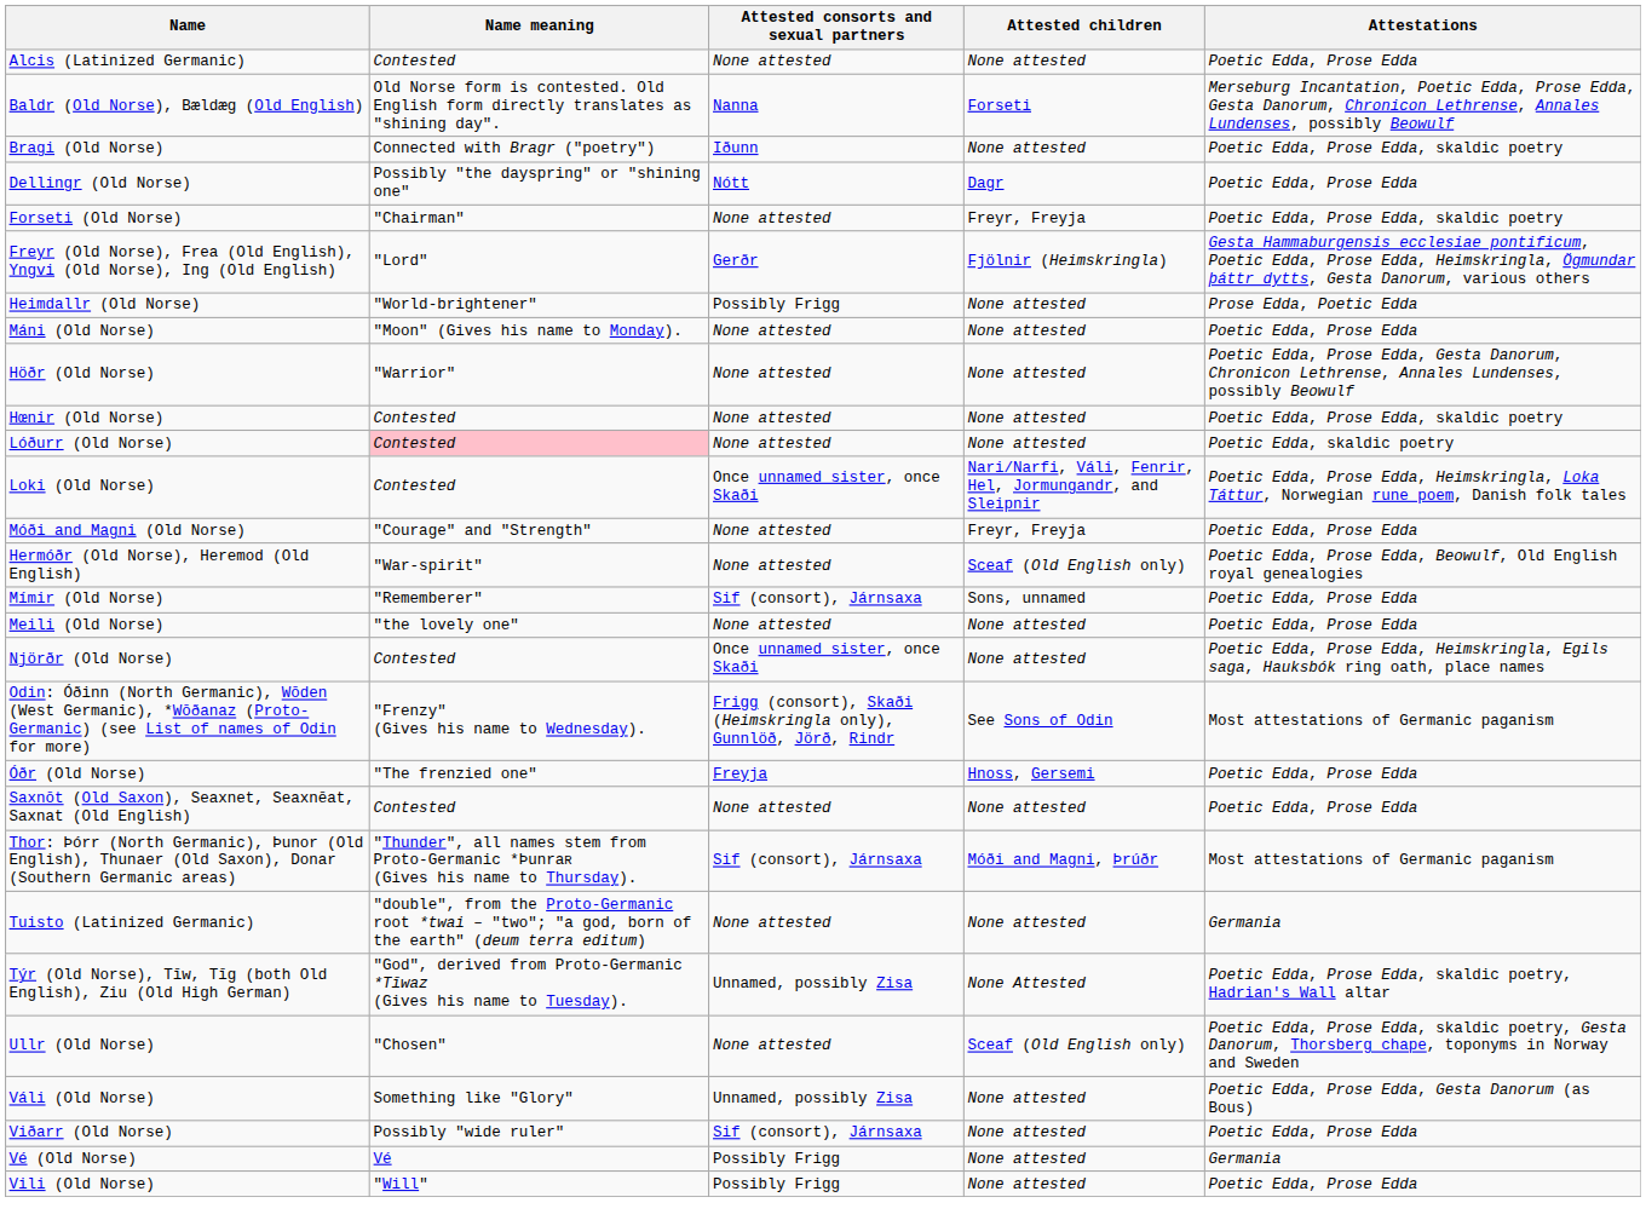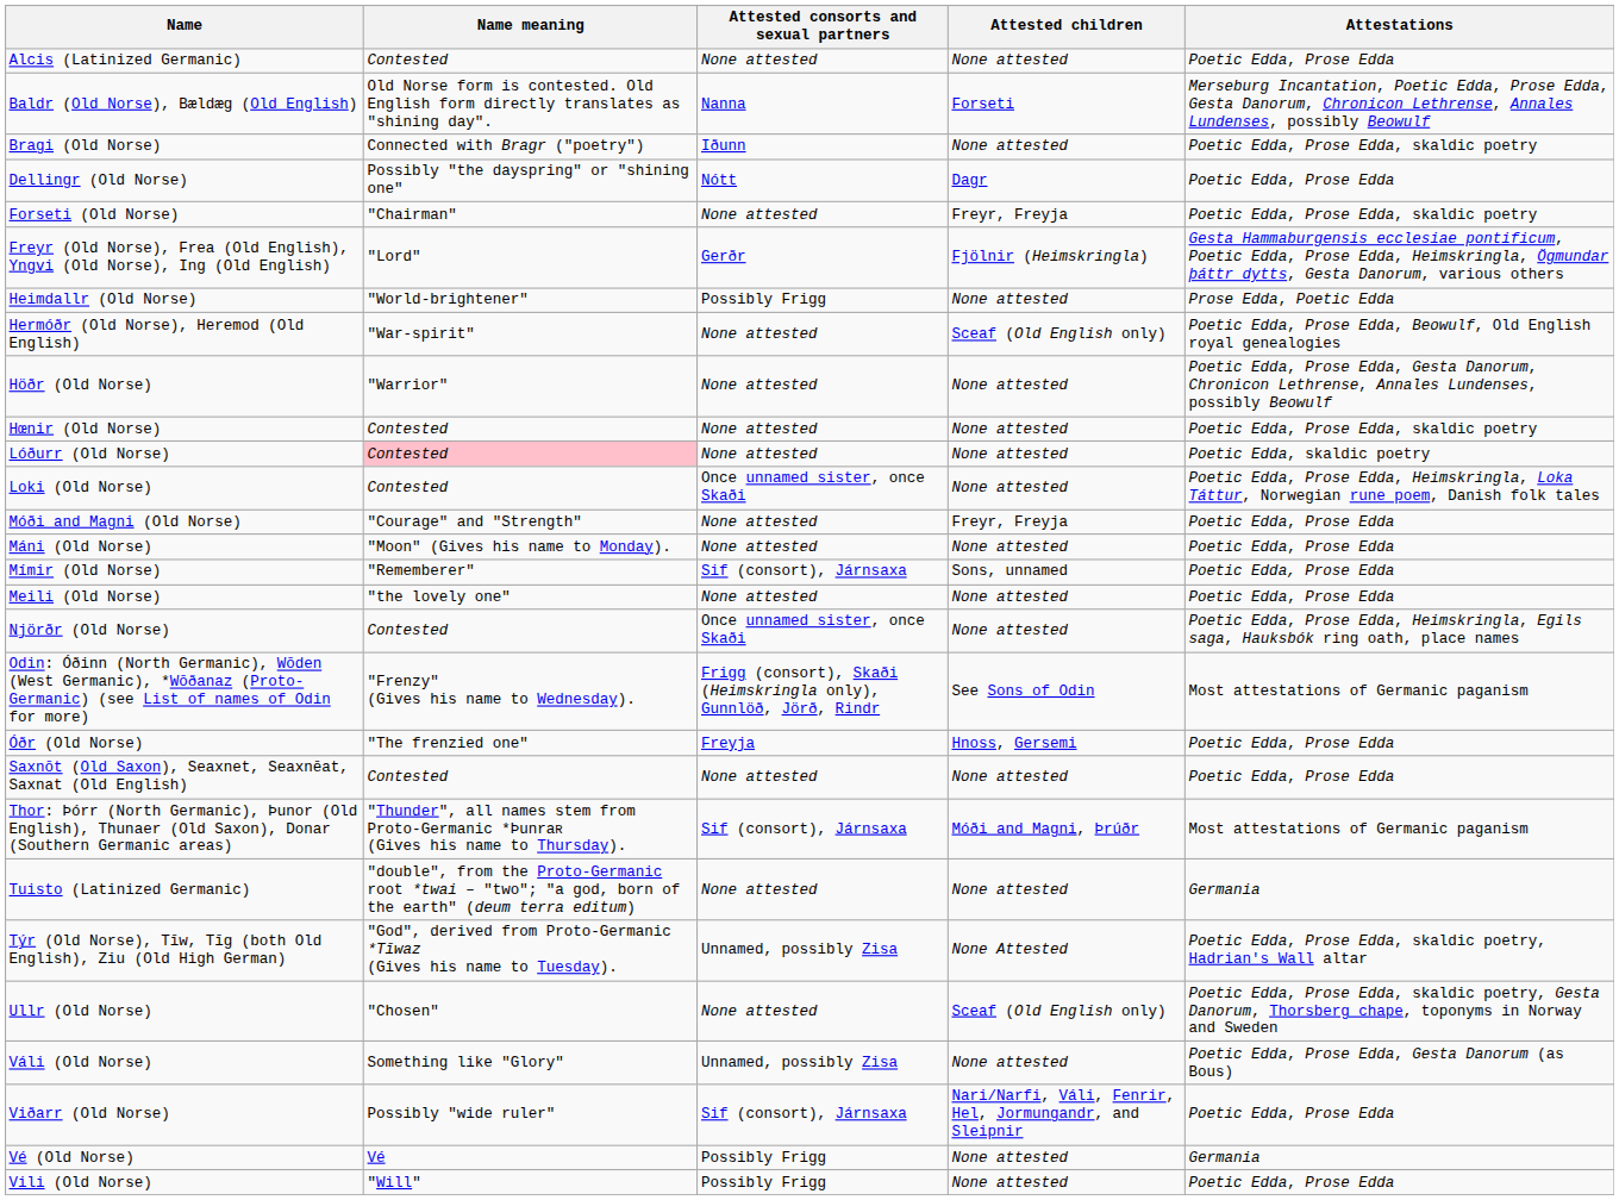 <table class="wikitable sortable" style="font-size: 90%; width: 100%">
 <tr>
 <th>Name</th>
 <th>Name meaning</th>
 <th>Attested consorts and sexual partners</th>
 <th>Attested children</th>
 <th>Attestations</th>
 </tr>
 <tr>
 <td><a href='#'>Alcis</a> (Latinized Germanic)</td>
 <td><em>Contested</em></td>
 <td><em>None attested</em></td>
 <td><em>None attested</em></td>
 <td><em>Poetic Edda</em>, <em>Prose Edda</em></td>
 </tr>
 <tr>
 <td><a href='#'>Baldr</a> (<a href='#'>Old Norse</a>), Bældæg (<a href='#'>Old English</a>)</td>
 <td>Old Norse form is contested. Old English form directly translates as "shining day".</td>
 <td><a href='#'>Nanna</a></td>
 <td><a href='#'>Forseti</a></td>
 <td><em>Merseburg Incantation</em>, <em>Poetic Edda</em>, <em>Prose Edda</em>, <em>Gesta Danorum</em>, <em><a href='#'>Chronicon Lethrense</a></em>, <em><a href='#'>Annales Lundenses</a></em>, possibly <em><a href='#'>Beowulf</a></em></td>
 </tr>
 <tr>
 <td><a href='#'>Bragi</a> (Old Norse)</td>
 <td>Connected with <em>Bragr</em> ("poetry")</td>
 <td><a href='#'>Iðunn</a></td>
 <td><em>None attested</em></td>
 <td><em>Poetic Edda</em>, <em>Prose Edda</em>, skaldic poetry</td>
 </tr>
 <tr>
 <td><a href='#'>Dellingr</a> (Old Norse)</td>
 <td>Possibly "the dayspring" or "shining one"</td>
 <td><a href='#'>Nótt</a></td>
 <td><a href='#'>Dagr</a></td>
 <td><em>Poetic Edda</em>, <em>Prose Edda</em></td>
 </tr>
 <tr>
 <td><a href='#'>Forseti</a> (Old Norse)</td>
 <td>"Chairman"</td>
 <td><em>None attested</em></td>
 <td>Freyr, Freyja</td>
 <td><em>Poetic Edda</em>, <em>Prose Edda</em>, skaldic poetry</td>
 </tr>
 <tr>
 <td><a href='#'>Freyr</a> (Old Norse), Frea (Old English), <a href='#'>Yngvi</a> (Old Norse), Ing (Old English)</td>
 <td>"Lord"</td>
 <td><a href='#'>Gerðr</a></td>
 <td><a href='#'>Fjölnir</a> (<em>Heimskringla</em>)</td>
 <td><em><a href='#'>Gesta Hammaburgensis ecclesiae pontificum</a></em>, <em>Poetic Edda</em>, <em>Prose Edda</em>, <em>Heimskringla</em>, <em><a href='#'>Ögmundar þáttr dytts</a></em>, <em>Gesta Danorum</em>, various others</td>
 </tr>
 <tr>
 <td><a href='#'>Heimdallr</a> (Old Norse)</td>
 <td>"World-brightener"</td>
 <td>Possibly Frigg</td>
 <td><em>None attested</em></td>
 <td><em>Prose Edda</em>, <em>Poetic Edda</em></td>
 </tr>
 <tr>
-<td><a href='#'>Máni</a> (Old Norse)</td>
-<td>"Moon"  (Gives his name to <a href='#'>Monday</a>).</td>
+<td><a href='#'>Hermóðr</a> (Old Norse), Heremod (Old English)</td>
+<td>"War-spirit"</td>
 <td><em>None attested</em></td>
-<td><em>None attested</em></td>
-<td><em>Poetic Edda</em>, <em>Prose Edda</em></td>
+<td><a href='#'>Sceaf</a> (<em>Old English</em> only)</td>
+<td><em>Poetic Edda</em>, <em>Prose Edda</em>, <em>Beowulf</em>, Old English royal genealogies</td>
 </tr>
 <tr>
 <td><a href='#'>Höðr</a> (Old Norse)</td>
 <td>"Warrior"</td>
 <td><em>None attested</em></td>
 <td><em>None attested</em></td>
 <td><em>Poetic Edda</em>, <em>Prose Edda</em>, <em>Gesta Danorum</em>, <em>Chronicon Lethrense</em>, <em>Annales Lundenses</em>, possibly <em>Beowulf</em></td>
 </tr>
 <tr>
 <td><a href='#'>Hœnir</a> (Old Norse)</td>
 <td><em>Contested</em></td>
 <td><em>None attested</em></td>
 <td><em>None attested</em></td>
 <td><em>Poetic Edda</em>, <em>Prose Edda</em>, skaldic poetry</td>
 </tr>
 <tr>
 <td><a href='#'>Lóðurr</a> (Old Norse)</td>
 <td style="background: pink;"><em>Contested</em></td>
 <td><em>None attested</em></td>
 <td><em>None attested</em></td>
 <td><em>Poetic Edda</em>, skaldic poetry</td>
 </tr>
 <tr>
 <td><a href='#'>Loki</a> (Old Norse)</td>
 <td><em>Contested</em></td>
 <td>Once <a href='#'>unnamed sister</a>, once <a href='#'>Skaði</a></td>
-<td><a href='#'>Nari/Narfi</a>, <a href='#'>Váli</a>, <a href='#'>Fenrir</a>, <a href='#'>Hel</a>, <a href='#'>Jormungandr</a>, and <a href='#'>Sleipnir</a></td>
+<td><em>None attested</em></td>
 <td><em>Poetic Edda</em>, <em>Prose Edda</em>, <em>Heimskringla</em>, <em><a href='#'>Loka Táttur</a></em>, Norwegian <a href='#'>rune poem</a>, Danish folk tales</td>
 </tr>
 <tr>
 <td><a href='#'>Móði and Magni</a> (Old Norse)</td>
 <td>"Courage" and "Strength"</td>
 <td><em>None attested</em></td>
 <td>Freyr, Freyja</td>
 <td><em>Poetic Edda</em>, <em>Prose Edda</em></td>
 </tr>
 <tr>
-<td><a href='#'>Hermóðr</a> (Old Norse), Heremod (Old English)</td>
-<td>"War-spirit"</td>
+<td><a href='#'>Máni</a> (Old Norse)</td>
+<td>"Moon"  (Gives his name to <a href='#'>Monday</a>).</td>
 <td><em>None attested</em></td>
-<td><a href='#'>Sceaf</a> (<em>Old English</em> only)</td>
-<td><em>Poetic Edda</em>, <em>Prose Edda</em>, <em>Beowulf</em>, Old English royal genealogies</td>
+<td><em>None attested</em></td>
+<td><em>Poetic Edda</em>, <em>Prose Edda</em></td>
 </tr>
 <tr>
 <td><a href='#'>Mímir</a> (Old Norse)</td>
 <td>"Rememberer"</td>
 <td><a href='#'>Sif</a> (consort), <a href='#'>Járnsaxa</a></td>
 <td>Sons, unnamed</td>
 <td><em>Poetic Edda, Prose Edda</em></td>
 </tr>
 <tr>
 <td><a href='#'>Meili</a> (Old Norse)</td>
 <td>"the lovely one"</td>
 <td><em>None attested</em></td>
 <td><em>None attested</em></td>
 <td><em>Poetic Edda</em>, <em>Prose Edda</em></td>
 </tr>
 <tr>
 <td><a href='#'>Njörðr</a> (Old Norse)</td>
 <td><em>Contested</em></td>
 <td>Once <a href='#'>unnamed sister</a>, once <a href='#'>Skaði</a></td>
 <td><em>None attested</em></td>
 <td><em>Poetic Edda</em>, <em>Prose Edda</em>, <em>Heimskringla</em>, <em>Egils saga</em>, <em>Hauksbók</em> ring oath, place names</td>
 </tr>
 <tr>
 <td><a href='#'>Odin</a>: Óðinn (North Germanic), <a href='#'>Wōden</a> (West Germanic), *<a href='#'>Wōðanaz</a> (<a href='#'>Proto-Germanic</a>) (see <a href='#'>List of names of Odin</a> for more)</td>
 <td>"Frenzy"<br>(Gives his name to <a href='#'>Wednesday</a>).</td>
 <td><a href='#'>Frigg</a> (consort), <a href='#'>Skaði</a> (<em>Heimskringla</em> only), <a href='#'>Gunnlöð</a>, <a href='#'>Jörð</a>, <a href='#'>Rindr</a></td>
 <td>See <a href='#'>Sons of Odin</a></td>
 <td>Most attestations of Germanic paganism</td>
 </tr>
 <tr>
 <td><a href='#'>Óðr</a> (Old Norse)</td>
 <td>"The frenzied one"</td>
 <td><a href='#'>Freyja</a></td>
 <td><a href='#'>Hnoss</a>, <a href='#'>Gersemi</a></td>
 <td><em>Poetic Edda</em>, <em>Prose Edda</em></td>
 </tr>
 <tr>
 <td><a href='#'>Saxnōt</a> (<a href='#'>Old Saxon</a>), Seaxnet, Seaxnēat, Saxnat (Old English)</td>
 <td><em>Contested</em></td>
 <td><em>None attested</em></td>
 <td><em>None attested</em></td>
 <td><em>Poetic Edda</em>, <em>Prose Edda</em></td>
 </tr>
 <tr>
 <td><a href='#'>Thor</a>: Þórr (North Germanic), Þunor (Old English), Thunaer (Old Saxon), Donar (Southern Germanic areas)</td>
 <td>"<a href='#'>Thunder</a>", all names stem from Proto-Germanic *Þunra<small>R</small><br>(Gives his name to <a href='#'>Thursday</a>).</td>
 <td><a href='#'>Sif</a> (consort), <a href='#'>Járnsaxa</a></td>
 <td><a href='#'>Móði and Magni</a>, <a href='#'>Þrúðr</a></td>
 <td>Most attestations of Germanic paganism</td>
 </tr>
 <tr>
 <td><a href='#'>Tuisto</a> (Latinized Germanic)</td>
 <td>"double", from the <a href='#'>Proto-Germanic</a> root <em>*twai</em> – "two"; "a god, born of the earth" (<em>deum terra editum</em>)</td>
 <td><em>None attested</em></td>
 <td><em>None attested</em></td>
 <td><em>Germania</em></td>
 </tr>
 <tr>
 <td><a href='#'>Týr</a> (Old Norse), Tīw, Tīg (both Old English), Ziu (Old High German)</td>
 <td>"God", derived from Proto-Germanic <em>*Tīwaz</em><br>(Gives his name to <a href='#'>Tuesday</a>).</td>
 <td>Unnamed, possibly <a href='#'>Zisa</a></td>
 <td><em>None Attested</em></td>
 <td><em>Poetic Edda</em>, <em>Prose Edda</em>, skaldic poetry, <a href='#'>Hadrian's Wall</a> altar</td>
 </tr>
 <tr>
 <td><a href='#'>Ullr</a> (Old Norse)</td>
 <td>"Chosen"</td>
 <td><em>None attested</em></td>
 <td><a href='#'>Sceaf</a> (<em>Old English</em> only)</td>
 <td><em>Poetic Edda</em>, <em>Prose Edda</em>, skaldic poetry, <em>Gesta Danorum</em>, <a href='#'>Thorsberg chape</a>, toponyms in Norway and Sweden</td>
 </tr>
 <tr>
 <td><a href='#'>Váli</a> (Old Norse)</td>
 <td>Something like "Glory"</td>
 <td>Unnamed, possibly <a href='#'>Zisa</a></td>
 <td><em>None attested</em></td>
 <td><em>Poetic Edda</em>, <em>Prose Edda</em>, <em>Gesta Danorum</em> (as Bous)</td>
 </tr>
 <tr>
 <td><a href='#'>Viðarr</a> (Old Norse)</td>
 <td>Possibly "wide ruler"</td>
 <td><a href='#'>Sif</a> (consort), <a href='#'>Járnsaxa</a></td>
-<td><em>None attested</em></td>
+<td><a href='#'>Nari/Narfi</a>, <a href='#'>Váli</a>, <a href='#'>Fenrir</a>, <a href='#'>Hel</a>, <a href='#'>Jormungandr</a>, and <a href='#'>Sleipnir</a></td>
 <td><em>Poetic Edda</em>, <em>Prose Edda</em></td>
 </tr>
 <tr>
 <td><a href='#'>Vé</a> (Old Norse)</td>
 <td><a href='#'>Vé</a></td>
 <td>Possibly Frigg</td>
 <td><em>None attested</em></td>
 <td><em>Germania</em></td>
 </tr>
 <tr>
 <td><a href='#'>Vili</a> (Old Norse)</td>
 <td>"<a href='#'>Will</a>"</td>
 <td>Possibly Frigg</td>
 <td><em>None attested</em></td>
 <td><em>Poetic Edda</em>, <em>Prose Edda</em></td>
 </tr>
 <tr>
 </tr>
 </table>
